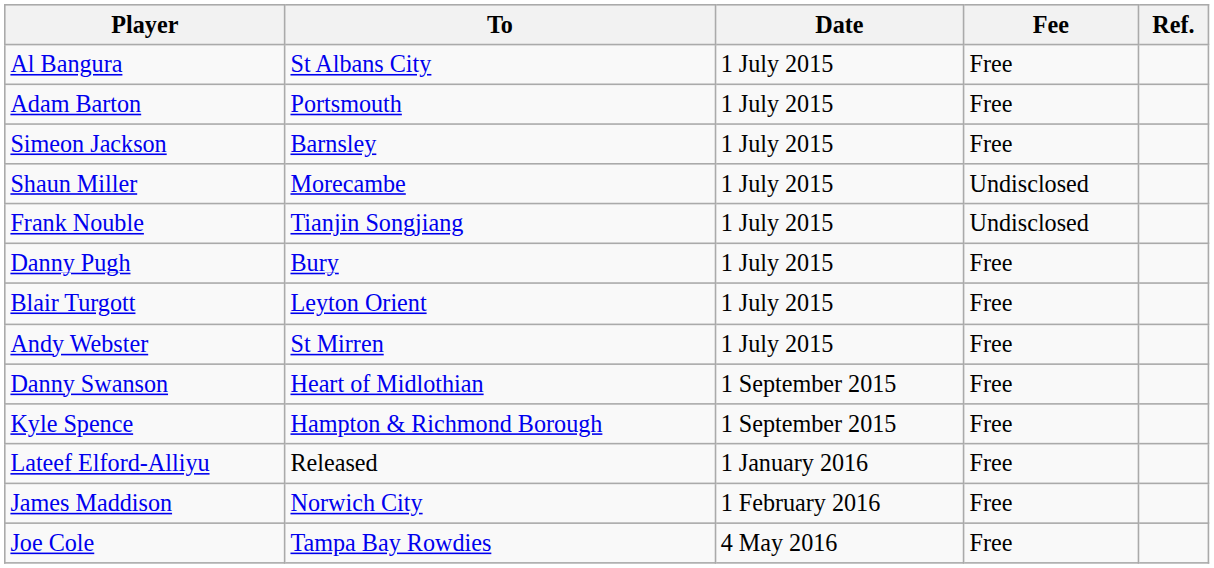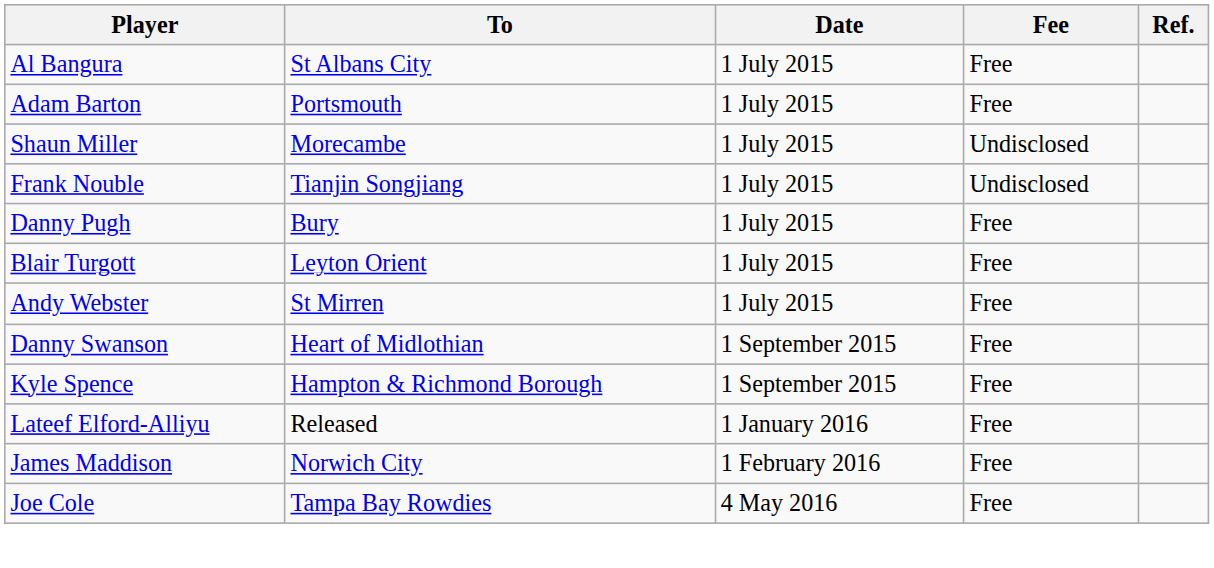 <table class="wikitable sortable" style="text-align:center; font-size:95%;width:60%; text-align:left">
 <tr>
 <th>Player</th>
 <th>To</th>
 <th>Date</th>
 <th>Fee</th>
 <th>Ref.</th>
 </tr>
 <tr>
 <td> <a href='#'>Al Bangura</a></td>
 <td> <a href='#'>St Albans City</a> </td>
 <td>1 July 2015</td>
 <td>Free</td>
 <td></td>
 </tr>
 <tr>
 <td> <a href='#'>Adam Barton</a></td>
 <td> <a href='#'>Portsmouth</a></td>
-<td>1 July 2015</td>
-<td>Free</td>
-<td></td>
-</tr>
-<tr>
-<td> <a href='#'>Simeon Jackson</a></td>
-<td> <a href='#'>Barnsley</a></td>
 <td>1 July 2015</td>
 <td>Free</td>
 <td></td>
 </tr>
 <tr>
 <td> <a href='#'>Shaun Miller</a></td>
 <td> <a href='#'>Morecambe</a></td>
 <td>1 July 2015</td>
 <td>Undisclosed</td>
 <td></td>
 </tr>
 <tr>
 <td> <a href='#'>Frank Nouble</a></td>
 <td> <a href='#'>Tianjin Songjiang</a></td>
 <td>1 July 2015</td>
 <td>Undisclosed</td>
 <td></td>
 </tr>
 <tr>
 <td> <a href='#'>Danny Pugh</a></td>
 <td> <a href='#'>Bury</a></td>
 <td>1 July 2015</td>
 <td>Free</td>
 <td></td>
 </tr>
 <tr>
 <td> <a href='#'>Blair Turgott</a></td>
 <td> <a href='#'>Leyton Orient</a></td>
 <td>1 July 2015</td>
 <td>Free</td>
 <td></td>
 </tr>
 <tr>
 <td> <a href='#'>Andy Webster</a></td>
 <td> <a href='#'>St Mirren</a></td>
 <td>1 July 2015</td>
 <td>Free</td>
 <td></td>
 </tr>
 <tr>
 <td> <a href='#'>Danny Swanson</a></td>
 <td> <a href='#'>Heart of Midlothian</a></td>
 <td>1 September 2015</td>
 <td>Free</td>
 <td></td>
 </tr>
 <tr>
 <td> <a href='#'>Kyle Spence</a></td>
 <td> <a href='#'>Hampton & Richmond Borough</a></td>
 <td>1 September 2015</td>
 <td>Free</td>
 <td></td>
 </tr>
 <tr>
 <td> <a href='#'>Lateef Elford-Alliyu</a></td>
 <td> Released</td>
 <td>1 January 2016</td>
 <td>Free</td>
 <td></td>
 </tr>
 <tr>
 <td> <a href='#'>James Maddison</a></td>
 <td> <a href='#'>Norwich City</a></td>
 <td>1 February 2016</td>
 <td>Free</td>
 <td></td>
 </tr>
 <tr>
 <td> <a href='#'>Joe Cole</a></td>
 <td> <a href='#'>Tampa Bay Rowdies</a></td>
 <td>4 May 2016</td>
 <td>Free</td>
 <td></td>
 </tr>
 </table>
